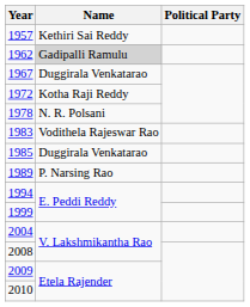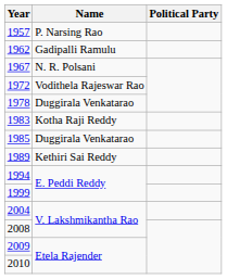 <table class="wikitable sortable">
 <tr>
 <th>Year</th>
 <th>Name</th>
 <th colspan="2">Political Party</th>
 </tr>
 <tr>
 <td><a href='#'>1957</a></td>
-<td>Kethiri Sai Reddy</td>
+<td>P. Narsing Rao</td>
 <td></td>
 </tr>
 <tr>
 <td><a href='#'>1962</a></td>
-<td style="background: lightgrey;">Gadipalli Ramulu</td>
+<td>Gadipalli Ramulu</td>
 <td></td>
 </tr>
 <tr>
 <td><a href='#'>1967</a></td>
+<td>N. R. Polsani</td>
+</tr>
+<tr>
+<td><a href='#'>1972</a></td>
+<td>Vodithela Rajeswar Rao</td>
+</tr>
+<tr>
+<td><a href='#'>1978</a></td>
 <td>Duggirala Venkatarao</td>
 </tr>
 <tr>
-<td><a href='#'>1972</a></td>
+<td><a href='#'>1983</a></td>
 <td>Kotha Raji Reddy</td>
-</tr>
-<tr>
-<td><a href='#'>1978</a></td>
-<td>N. R. Polsani</td>
-</tr>
-<tr>
-<td><a href='#'>1983</a></td>
-<td>Vodithela Rajeswar Rao</td>
 <td></td>
 </tr>
 <tr>
 <td><a href='#'>1985</a></td>
 <td>Duggirala Venkatarao</td>
 <td></td>
 </tr>
 <tr>
 <td><a href='#'>1989</a></td>
-<td>P. Narsing Rao</td>
+<td>Kethiri Sai Reddy</td>
 <td></td>
 </tr>
 <tr>
 <td><a href='#'>1994</a></td>
 <td rowspan="2"><a href='#'>E. Peddi Reddy</a></td>
 <td></td>
 </tr>
 <tr>
 <td><a href='#'>1999</a></td>
 </tr>
 <tr>
 <td><a href='#'>2004</a></td>
 <td rowspan="2"><a href='#'>V. Lakshmikantha Rao</a></td>
 <td></td>
 </tr>
 <tr>
 <td>2008</td>
 </tr>
 <tr>
 <td><a href='#'>2009</a></td>
 <td rowspan="2"><a href='#'>Etela Rajender</a></td>
 </tr>
 <tr>
 <td>2010</td>
 </tr>
 </table>
